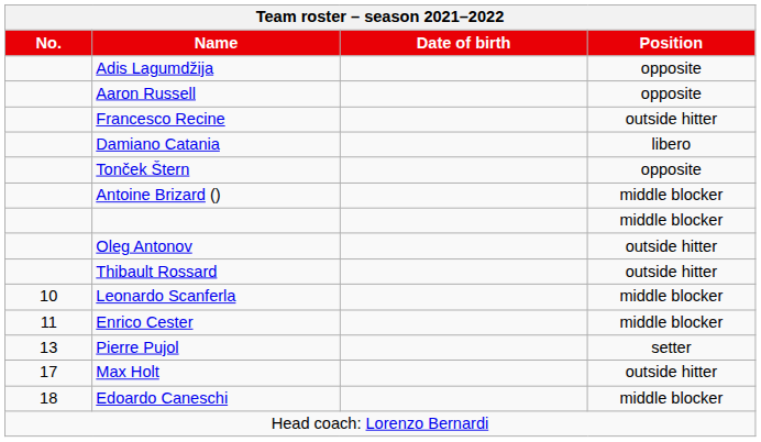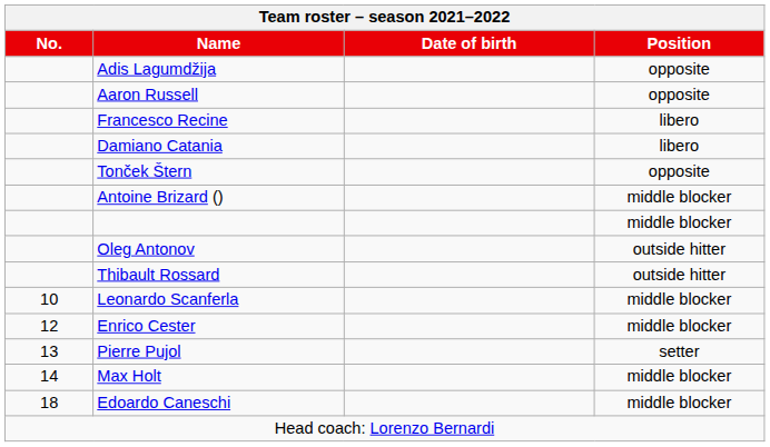 <table class="wikitable collapsible collapsed sortable" style="font-size:100%; text-align:center;">
 <tr>
 <th colspan=6>Team roster – season 2021–2022</th>
 </tr>
 <tr>
 <th style="width:5em; color:#FFFFFF; background-color:#E90006">No.</th>
 <th style="width:15em; color:#FFFFFF; background-color:#E90006">Name</th>
 <th style="width:15em; color:#FFFFFF; background-color:#E90006">Date of birth</th>
 <th style="width:10em; color:#FFFFFF; background-color:#E90006">Position</th>
 </tr>
 <tr>
 <td></td>
 <td style="text-align:left"> <a href='#'>Adis Lagumdžija</a></td>
 <td style="text-align:right"></td>
 <td>opposite</td>
 </tr>
 <tr>
 <td></td>
 <td style="text-align:left"> <a href='#'>Aaron Russell</a></td>
 <td style="text-align:right"></td>
 <td>opposite</td>
 </tr>
 <tr>
 <td></td>
 <td style="text-align:left"> <a href='#'>Francesco Recine</a></td>
 <td style="text-align:right"></td>
-<td>outside hitter</td>
+<td>libero</td>
 </tr>
 <tr>
 <td></td>
 <td style="text-align:left"> <a href='#'>Damiano Catania</a></td>
 <td style="text-align:right"></td>
 <td>libero</td>
 </tr>
 <tr>
 <td></td>
 <td style="text-align:left"> <a href='#'>Tonček Štern</a></td>
 <td style="text-align:right"></td>
 <td>opposite</td>
 </tr>
 <tr>
 <td></td>
 <td style="text-align:left"> <a href='#'>Antoine Brizard</a> ()</td>
 <td style="text-align:right"></td>
 <td>middle blocker</td>
 </tr>
 <tr>
 <td></td>
 <td style="text-align:left"> </td>
 <td style="text-align:right"></td>
 <td>middle blocker</td>
 </tr>
 <tr>
 <td></td>
 <td style="text-align:left"> <a href='#'>Oleg Antonov</a></td>
 <td style="text-align:right"></td>
 <td>outside hitter</td>
 </tr>
 <tr>
 <td></td>
 <td style="text-align:left"> <a href='#'>Thibault Rossard</a></td>
 <td style="text-align:right"></td>
 <td>outside hitter</td>
 </tr>
 <tr>
 <td>10</td>
 <td style="text-align:left"> <a href='#'>Leonardo Scanferla</a></td>
 <td style="text-align:right"></td>
 <td>middle blocker</td>
 </tr>
 <tr>
-<td>11</td>
+<td>12</td>
 <td style="text-align:left"> <a href='#'>Enrico Cester</a></td>
 <td style="text-align:right"></td>
 <td>middle blocker</td>
 </tr>
 <tr>
 <td>13</td>
 <td style="text-align:left"> <a href='#'>Pierre Pujol</a></td>
 <td style="text-align:right"></td>
 <td>setter</td>
 </tr>
 <tr>
-<td>17</td>
+<td>14</td>
 <td style="text-align:left"> <a href='#'>Max Holt</a></td>
 <td style="text-align:right"></td>
-<td>outside hitter</td>
+<td>middle blocker</td>
 </tr>
 <tr>
 <td>18</td>
 <td style="text-align:left"> <a href='#'>Edoardo Caneschi</a></td>
 <td style="text-align:right"></td>
 <td>middle blocker</td>
 </tr>
 <tr>
 <td colspan=4>Head coach:  <a href='#'>Lorenzo Bernardi</a></td>
 </tr>
 </table>
